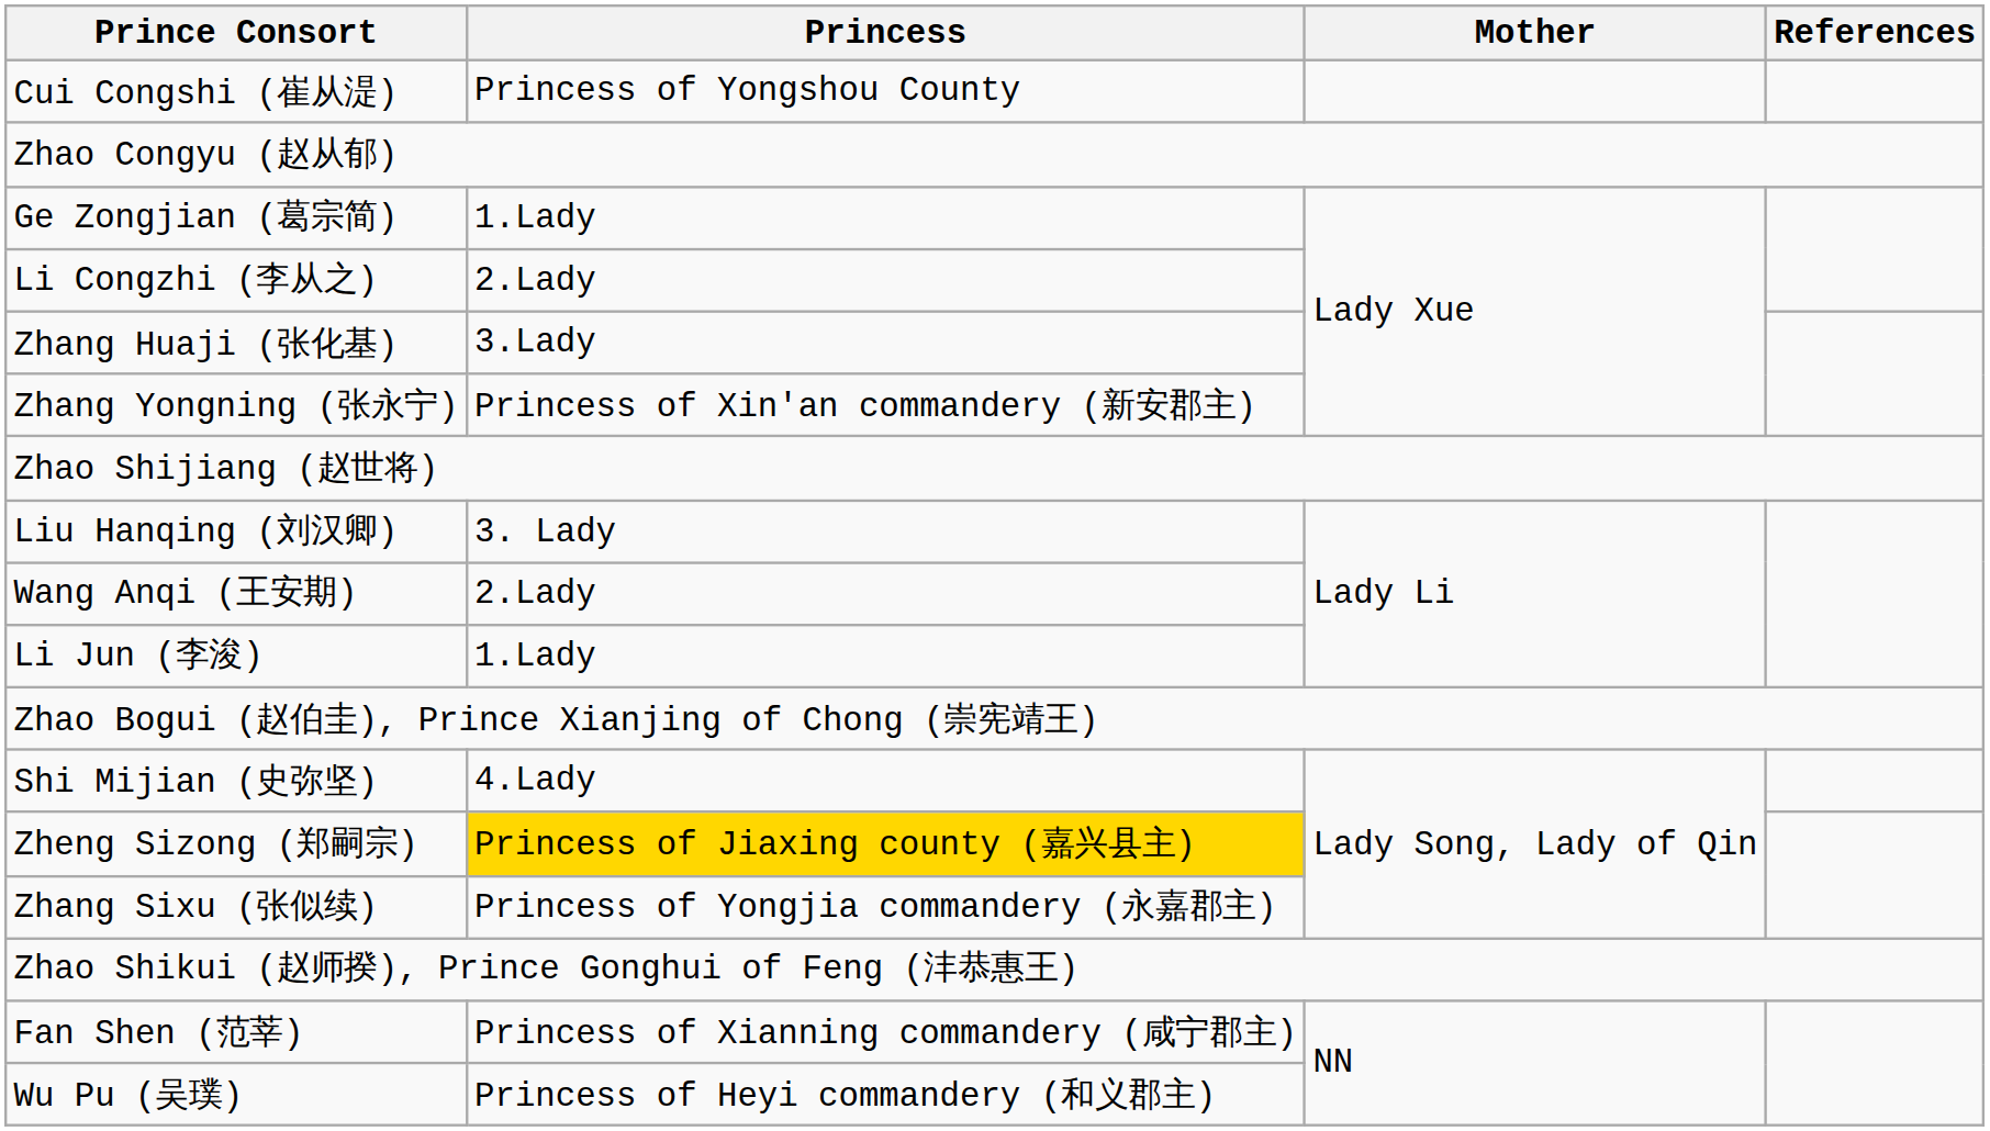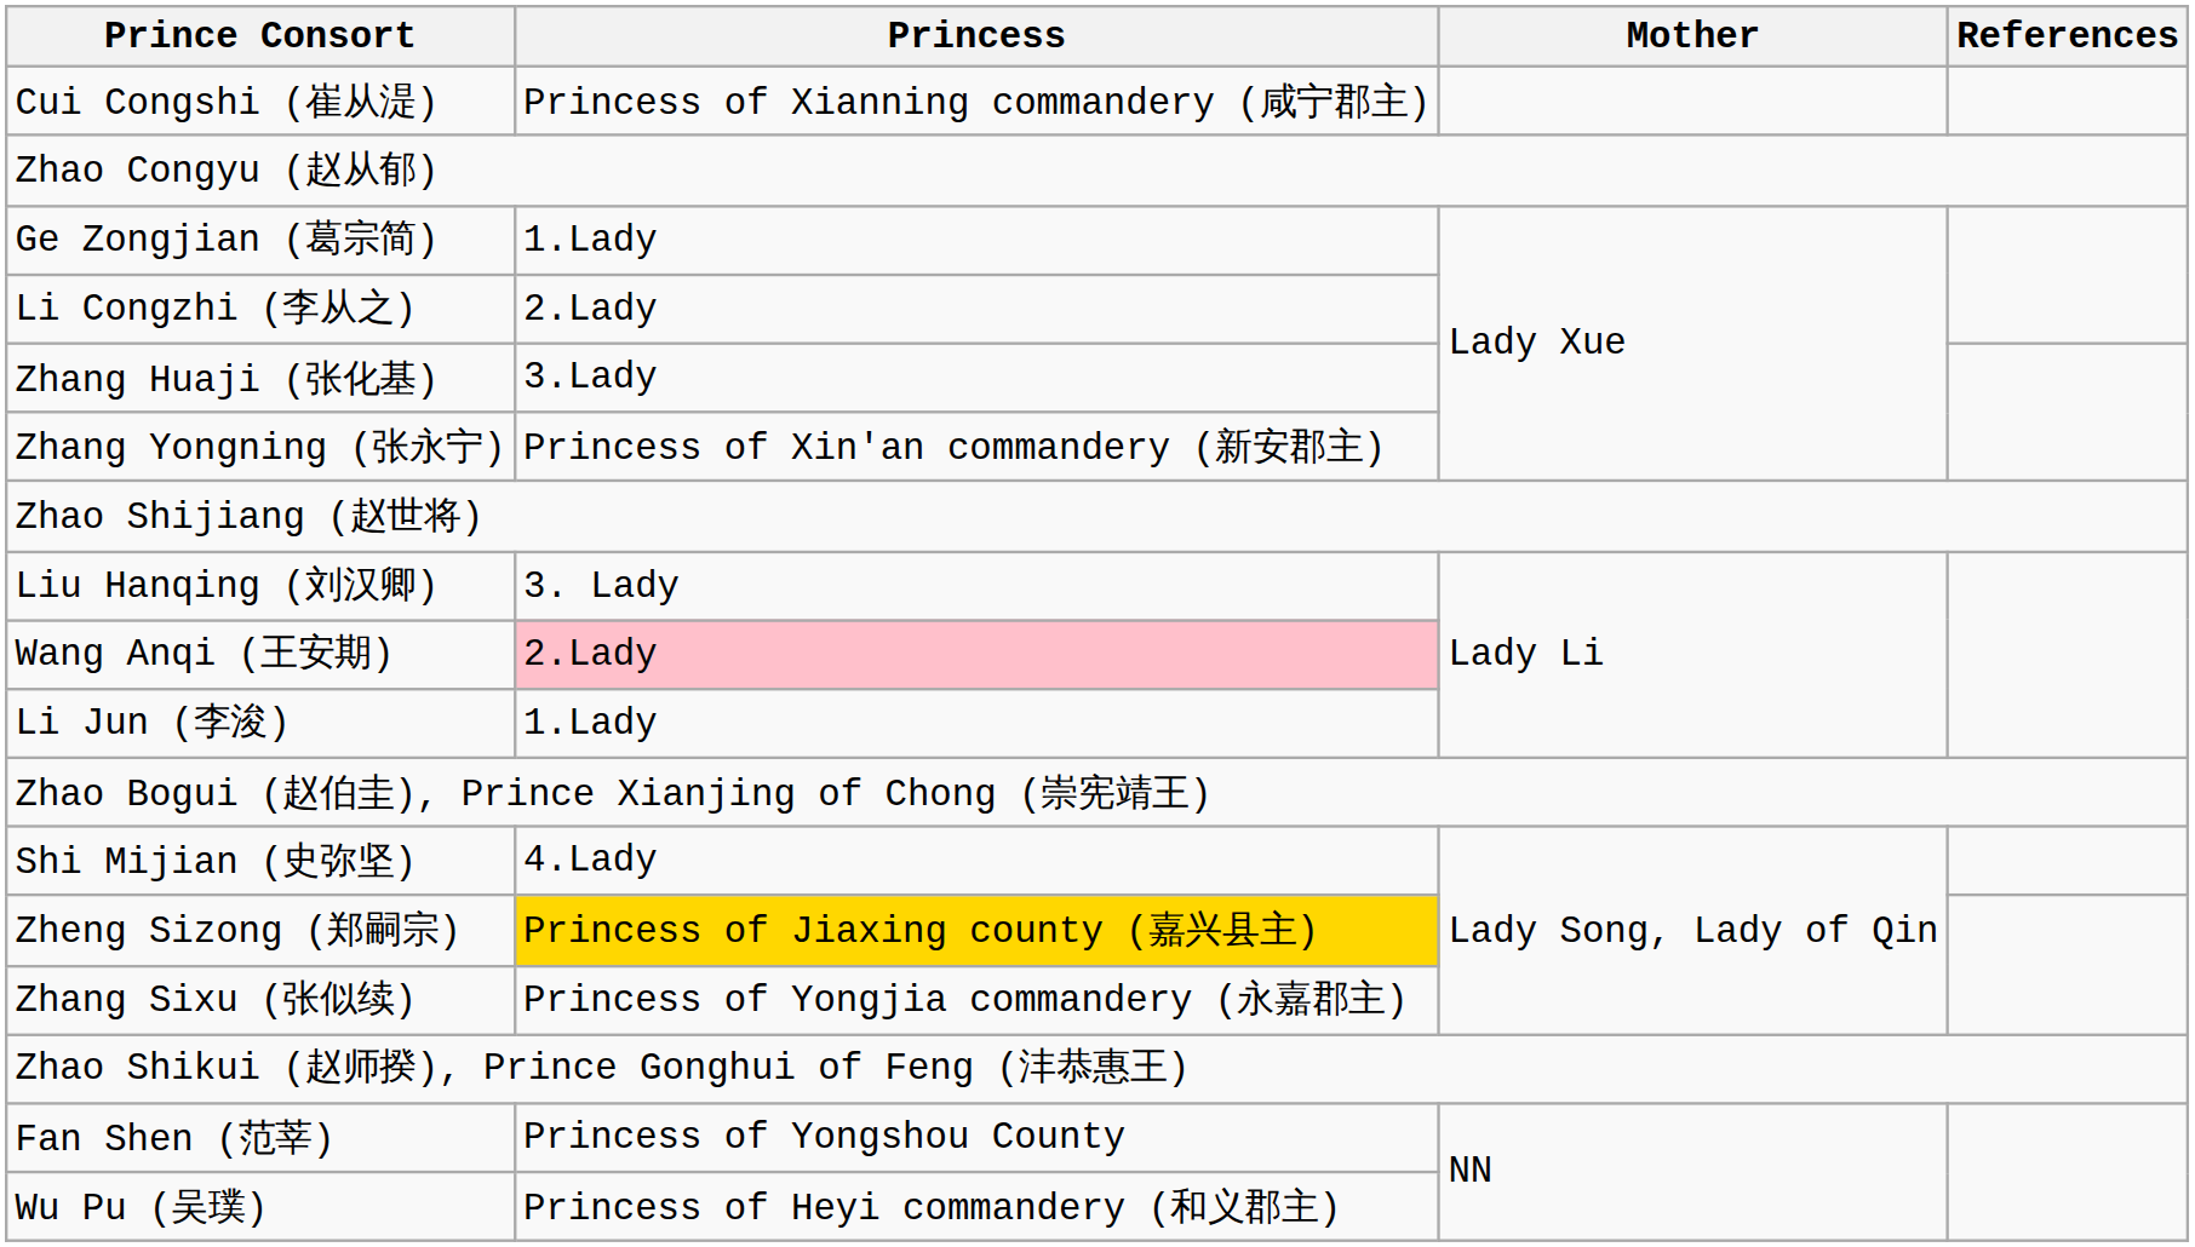 <table class="wikitable">
 <tr>
 <th>Prince Consort</th>
 <th>Princess</th>
 <th>Mother</th>
 <th>References</th>
 </tr>
 <tr>
 <td>Cui Congshi (崔从湜)</td>
-<td>Princess of Yongshou County</td>
+<td>Princess of Xianning commandery (咸宁郡主)</td>
 <td></td>
 <td></td>
 </tr>
 <tr>
 <td colspan="4">Zhao Congyu (赵从郁)</td>
 </tr>
 <tr>
 <td>Ge Zongjian (葛宗简)</td>
 <td>1.Lady</td>
 <td rowspan="4">Lady Xue</td>
 <td rowspan="2"></td>
 </tr>
 <tr>
 <td>Li Congzhi (李从之)</td>
 <td>2.Lady</td>
 </tr>
 <tr>
 <td>Zhang Huaji (张化基)</td>
 <td>3.Lady</td>
 <td rowspan="2"></td>
 </tr>
 <tr>
 <td>Zhang Yongning (张永宁)</td>
 <td>Princess of Xin'an commandery (新安郡主)</td>
 </tr>
 <tr>
 <td colspan="4">Zhao Shijiang (赵世将)</td>
 </tr>
 <tr>
 <td>Liu Hanqing (刘汉卿)</td>
 <td>3. Lady</td>
 <td rowspan="3">Lady Li</td>
 <td rowspan="3"></td>
 </tr>
 <tr>
 <td>Wang Anqi (王安期)</td>
-<td>2.Lady</td>
+<td style="background: pink;">2.Lady</td>
 </tr>
 <tr>
 <td>Li Jun (李浚)</td>
 <td>1.Lady</td>
 </tr>
 <tr>
 <td colspan="4">Zhao Bogui (赵伯圭), Prince Xianjing of Chong (崇宪靖王)</td>
 </tr>
 <tr>
 <td>Shi Mijian (史弥坚)</td>
 <td>4.Lady</td>
 <td rowspan="3">Lady Song, Lady of Qin</td>
 <td></td>
 </tr>
 <tr>
 <td>Zheng Sizong (郑嗣宗)</td>
 <td style="background: gold;">Princess of Jiaxing county (嘉兴县主)</td>
 <td rowspan="2"></td>
 </tr>
 <tr>
 <td>Zhang Sixu (张似续)</td>
 <td>Princess of Yongjia commandery (永嘉郡主)</td>
 </tr>
 <tr>
 <td colspan="4">Zhao Shikui (赵师揆), Prince Gonghui of Feng (沣恭惠王)</td>
 </tr>
 <tr>
 <td>Fan Shen (范莘)</td>
-<td>Princess of Xianning commandery (咸宁郡主)</td>
+<td>Princess of Yongshou County</td>
 <td rowspan="2">NN</td>
 <td rowspan="2"></td>
 </tr>
 <tr>
 <td>Wu Pu (吴璞)</td>
 <td>Princess of Heyi commandery (和义郡主)</td>
 </tr>
 </table>
